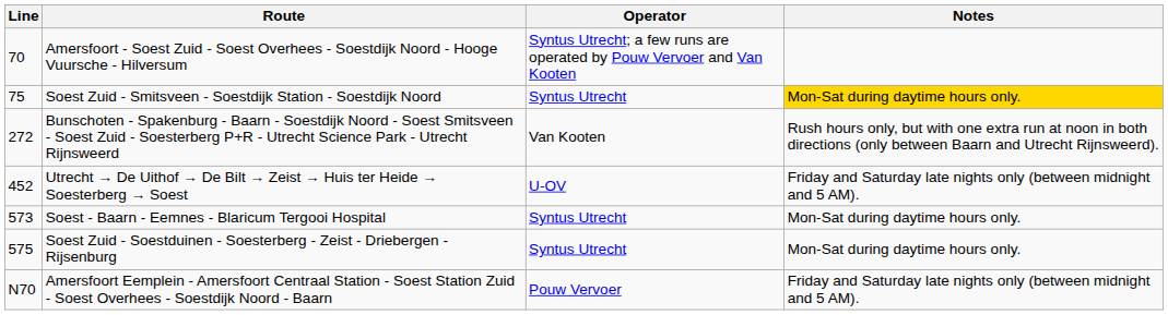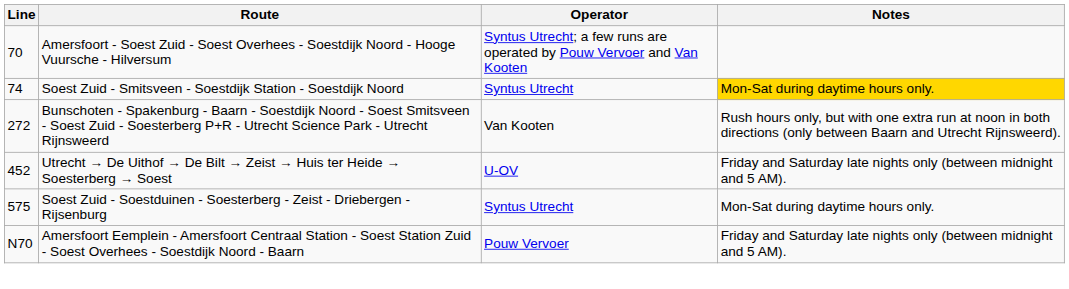 <table class="wikitable">
 <tr>
 <th>Line</th>
 <th>Route</th>
 <th>Operator</th>
 <th>Notes</th>
 </tr>
 <tr>
 <td>70</td>
 <td>Amersfoort - Soest Zuid - Soest Overhees - Soestdijk Noord - Hooge Vuursche - Hilversum</td>
 <td><a href='#'>Syntus Utrecht</a>; a few runs are operated by <a href='#'>Pouw Vervoer</a> and <a href='#'>Van Kooten</a></td>
 <td></td>
 </tr>
 <tr>
-<td>75</td>
+<td>74</td>
 <td>Soest Zuid - Smitsveen - Soestdijk Station - Soestdijk Noord</td>
 <td><a href='#'>Syntus Utrecht</a></td>
 <td style="background: gold;">Mon-Sat during daytime hours only.</td>
 </tr>
 <tr>
 <td>272</td>
 <td>Bunschoten - Spakenburg - Baarn - Soestdijk Noord - Soest Smitsveen - Soest Zuid - Soesterberg P+R - Utrecht Science Park - Utrecht Rijnsweerd</td>
 <td>Van Kooten</td>
 <td>Rush hours only, but with one extra run at noon in both directions (only between Baarn and Utrecht Rijnsweerd).</td>
 </tr>
 <tr>
 <td>452</td>
 <td>Utrecht → De Uithof → De Bilt → Zeist → Huis ter Heide → Soesterberg → Soest</td>
 <td><a href='#'>U-OV</a></td>
 <td>Friday and Saturday late nights only (between midnight and 5 AM).</td>
 </tr>
 <tr>
-<td>573</td>
-<td>Soest - Baarn - Eemnes - Blaricum Tergooi Hospital</td>
-<td><a href='#'>Syntus Utrecht</a></td>
-<td>Mon-Sat during daytime hours only.</td>
-</tr>
-<tr>
 <td>575</td>
 <td>Soest Zuid - Soestduinen - Soesterberg - Zeist - Driebergen - Rijsenburg</td>
 <td><a href='#'>Syntus Utrecht</a></td>
 <td>Mon-Sat during daytime hours only.</td>
 </tr>
 <tr>
 <td>N70</td>
 <td>Amersfoort Eemplein - Amersfoort Centraal Station - Soest Station Zuid - Soest Overhees - Soestdijk Noord - Baarn</td>
 <td><a href='#'>Pouw Vervoer</a></td>
 <td>Friday and Saturday late nights only (between midnight and 5 AM).</td>
 </tr>
 </table>
